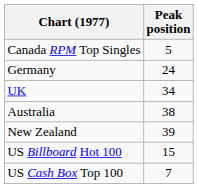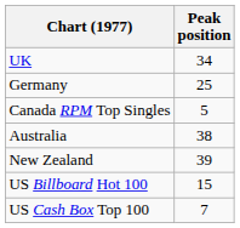 <table class="wikitable sortable">
 <tr>
 <th>Chart (1977)</th>
 <th>Peak<br>position</th>
 </tr>
 <tr>
-<td>Canada <em><a href='#'>RPM</a></em> Top Singles</td>
-<td style="text-align:center;">5</td>
+<td><a href='#'>UK</a></td>
+<td style="text-align:center;">34</td>
 </tr>
 <tr>
 <td>Germany</td>
-<td style="text-align:center;">24</td>
+<td style="text-align:center;">25</td>
 </tr>
 <tr>
-<td><a href='#'>UK</a></td>
-<td style="text-align:center;">34</td>
+<td>Canada <em><a href='#'>RPM</a></em> Top Singles</td>
+<td style="text-align:center;">5</td>
 </tr>
 <tr>
 <td>Australia</td>
 <td style="text-align:center;">38</td>
 </tr>
 <tr>
 <td>New Zealand</td>
 <td style="text-align:center;">39</td>
 </tr>
 <tr>
 <td>US <em><a href='#'>Billboard</a></em> <a href='#'>Hot 100</a></td>
 <td style="text-align:center;">15</td>
 </tr>
 <tr>
 <td>US <a href='#'><em>Cash Box</em></a> Top 100</td>
 <td align="center">7</td>
 </tr>
 </table>
